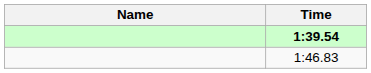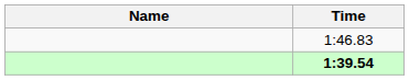 <table class="wikitable" style="text-align:center;">
 <tr>
 <th style="width:19em">Name</th>
 <th style="width:7em">Time</th>
 </tr>
+<tr>
+<td align=left></td>
+<td>1:46.83</td>
+</tr>
 <tr bgcolor=ccffcc>
 <td align=left><strong></strong></td>
 <td><strong>1:39.54</strong></td>
 </tr>
-<tr>
-<td align=left></td>
-<td>1:46.83</td>
-</tr>
 </table>
